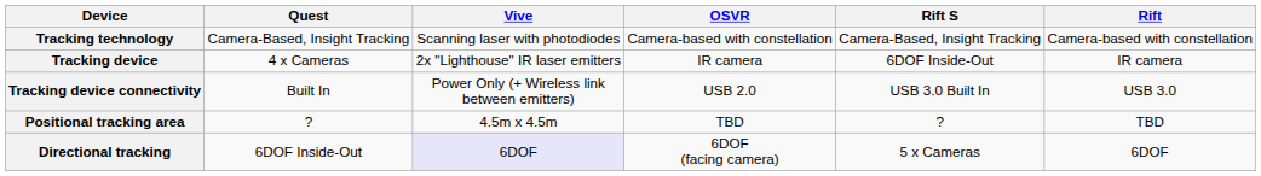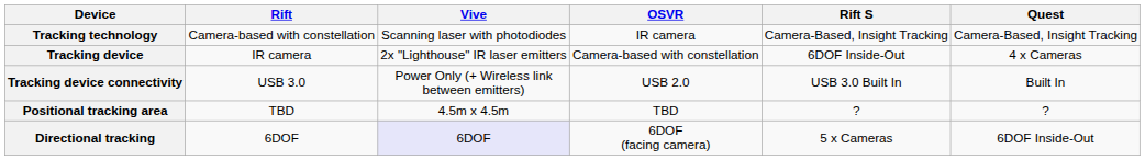 <table class="wikitable" style="text-align: center">
 <tr>
 <th>Device</th>
-<th>Quest</th>
+<th><a href='#'>Rift</a></th>
 <th><a href='#'>Vive</a></th>
 <th><a href='#'>OSVR</a></th>
 <th>Rift S</th>
-<th><a href='#'>Rift</a></th>
+<th>Quest</th>
 </tr>
 <tr>
 <th>Tracking technology</th>
+<td>Camera-based with constellation</td>
+<td>Scanning laser with photodiodes</td>
+<td>IR camera</td>
 <td>Camera-Based, Insight Tracking</td>
-<td>Scanning laser with photodiodes</td>
-<td>Camera-based with constellation</td>
 <td>Camera-Based, Insight Tracking</td>
-<td>Camera-based with constellation</td>
 </tr>
 <tr>
 <th>Tracking device</th>
+<td>IR camera</td>
+<td>2x "Lighthouse" IR laser emitters</td>
+<td>Camera-based with constellation</td>
+<td>6DOF Inside-Out</td>
 <td>4 x Cameras</td>
-<td>2x "Lighthouse" IR laser emitters</td>
-<td>IR camera</td>
-<td>6DOF Inside-Out</td>
-<td>IR camera</td>
 </tr>
 <tr>
 <th>Tracking device connectivity</th>
-<td>Built In</td>
+<td>USB 3.0</td>
 <td>Power Only (+ Wireless link<br>between emitters)</td>
 <td>USB 2.0</td>
 <td>USB 3.0 Built In</td>
-<td>USB 3.0</td>
+<td>Built In</td>
 </tr>
 <tr>
 <th>Positional tracking area</th>
-<td>?</td>
+<td>TBD</td>
 <td>4.5m x 4.5m</td>
 <td>TBD</td>
 <td>?</td>
-<td>TBD</td>
+<td>?</td>
 </tr>
 <tr>
 <th>Directional tracking</th>
-<td>6DOF Inside-Out</td>
+<td>6DOF</td>
 <td style="background: lavender;">6DOF</td>
 <td>6DOF<br>(facing camera)</td>
 <td>5 x Cameras</td>
-<td>6DOF</td>
+<td>6DOF Inside-Out</td>
 </tr>
 </table>
